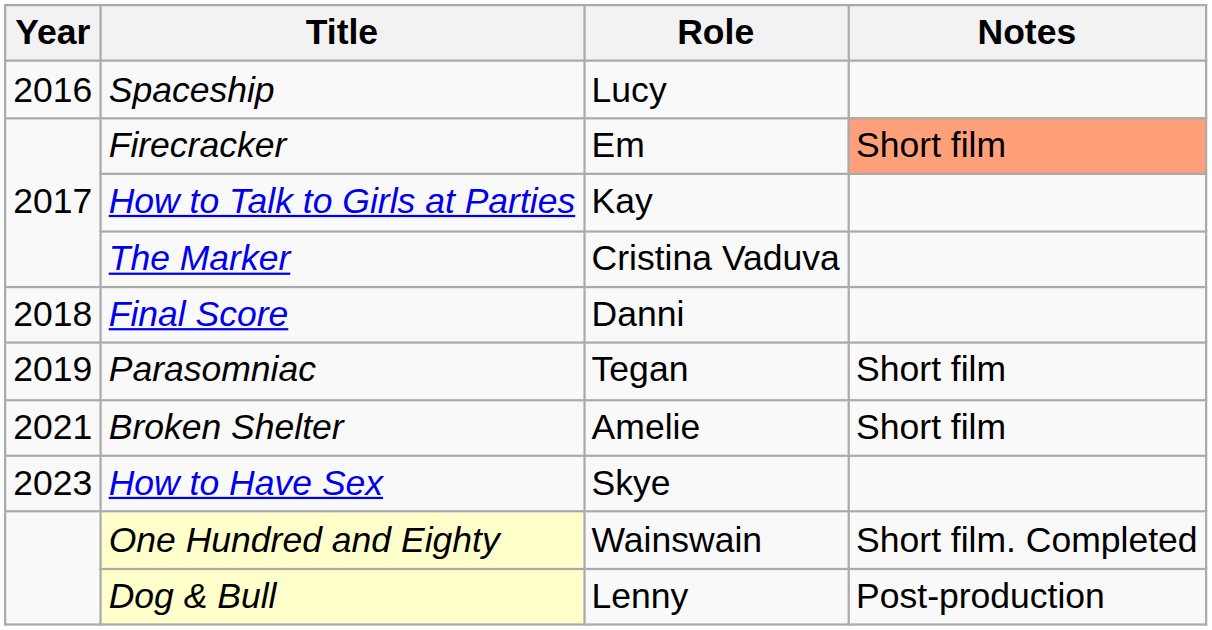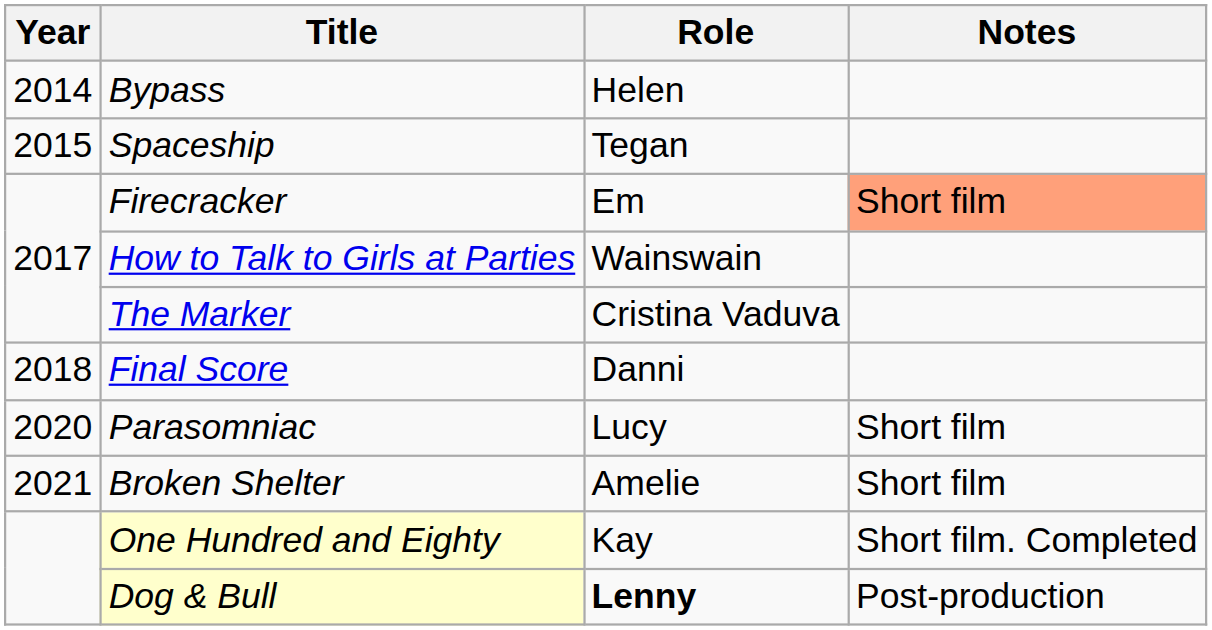 <table class="wikitable sortable">
 <tr>
 <th>Year</th>
 <th>Title</th>
 <th>Role</th>
 <th class="unsortable">Notes</th>
 </tr>
 <tr>
-<td>2016</td>
+<td>2014</td>
+<td><em>Bypass</em></td>
+<td>Helen</td>
+<td></td>
+</tr>
+<tr>
+<td>2015</td>
 <td><em>Spaceship</em></td>
-<td>Lucy</td>
+<td>Tegan</td>
 <td></td>
 </tr>
 <tr>
 <td rowspan="3">2017</td>
 <td><em>Firecracker</em></td>
 <td>Em</td>
 <td style="background: lightsalmon;">Short film</td>
 </tr>
 <tr>
 <td><em><a href='#'>How to Talk to Girls at Parties</a></em></td>
-<td>Kay</td>
+<td>Wainswain</td>
 <td></td>
 </tr>
 <tr>
 <td><em><a href='#'>The Marker</a></em></td>
 <td>Cristina Vaduva</td>
 <td></td>
 </tr>
 <tr>
 <td>2018</td>
 <td><em><a href='#'>Final Score</a></em></td>
 <td>Danni</td>
 <td></td>
 </tr>
 <tr>
-<td>2019</td>
+<td>2020</td>
 <td><em>Parasomniac</em></td>
-<td>Tegan</td>
+<td>Lucy</td>
 <td>Short film</td>
 </tr>
 <tr>
 <td>2021</td>
 <td><em>Broken Shelter</em></td>
 <td>Amelie</td>
 <td>Short film</td>
 </tr>
 <tr>
-<td>2023</td>
-<td><em><a href='#'>How to Have Sex</a></em></td>
-<td>Skye</td>
-<td></td>
-</tr>
-<tr>
 <td rowspan="2"></td>
 <td style="background:#ffc;"> <em>One Hundred and Eighty</em></td>
-<td>Wainswain</td>
+<td>Kay</td>
 <td>Short film. Completed</td>
 </tr>
 <tr>
 <td style="background:#ffc;"> <em>Dog & Bull</em></td>
-<td>Lenny</td>
+<td><strong>Lenny</strong></td>
 <td>Post-production</td>
 </tr>
 </table>
